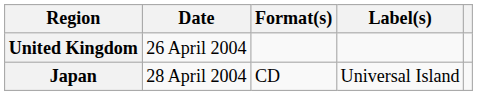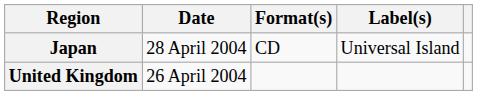 <table class="wikitable plainrowheaders">
 <tr>
 <th scope="col">Region</th>
 <th scope="col">Date</th>
 <th scope="col">Format(s)</th>
 <th scope="col">Label(s)</th>
 <th scope="col"></th>
 </tr>
 <tr>
+<th scope="row">Japan</th>
+<td>28 April 2004</td>
+<td>CD</td>
+<td>Universal Island</td>
+<td></td>
+</tr>
+<tr>
 <th scope="row">United Kingdom</th>
 <td>26 April 2004</td>
 <td></td>
 <td></td>
 <td></td>
 </tr>
-<tr>
-<th scope="row">Japan</th>
-<td>28 April 2004</td>
-<td>CD</td>
-<td>Universal Island</td>
-<td></td>
-</tr>
 </table>
